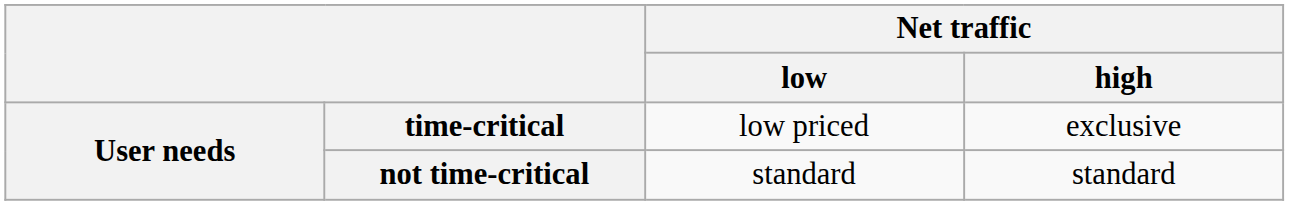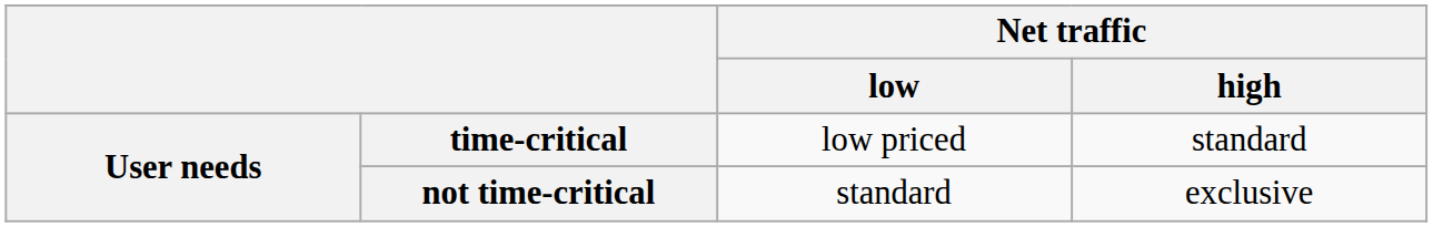 <table class="wikitable" style="margin: 1em auto 1em auto;">
 <tr>
 <th colspan=2 rowspan=2> </th>
 <th colspan=2>Net traffic</th>
 </tr>
 <tr>
 <th width=160>low</th>
 <th width=160>high</th>
 </tr>
 <tr>
 <th rowspan="2" style="width:160px;">User needs</th>
 <th width=160>time-critical</th>
 <td align=center>low priced</td>
-<td align=center>exclusive</td>
+<td align=center>standard</td>
 </tr>
 <tr>
 <th>not time-critical</th>
 <td align=center>standard</td>
-<td align=center>standard</td>
+<td align=center>exclusive</td>
 </tr>
 </table>
